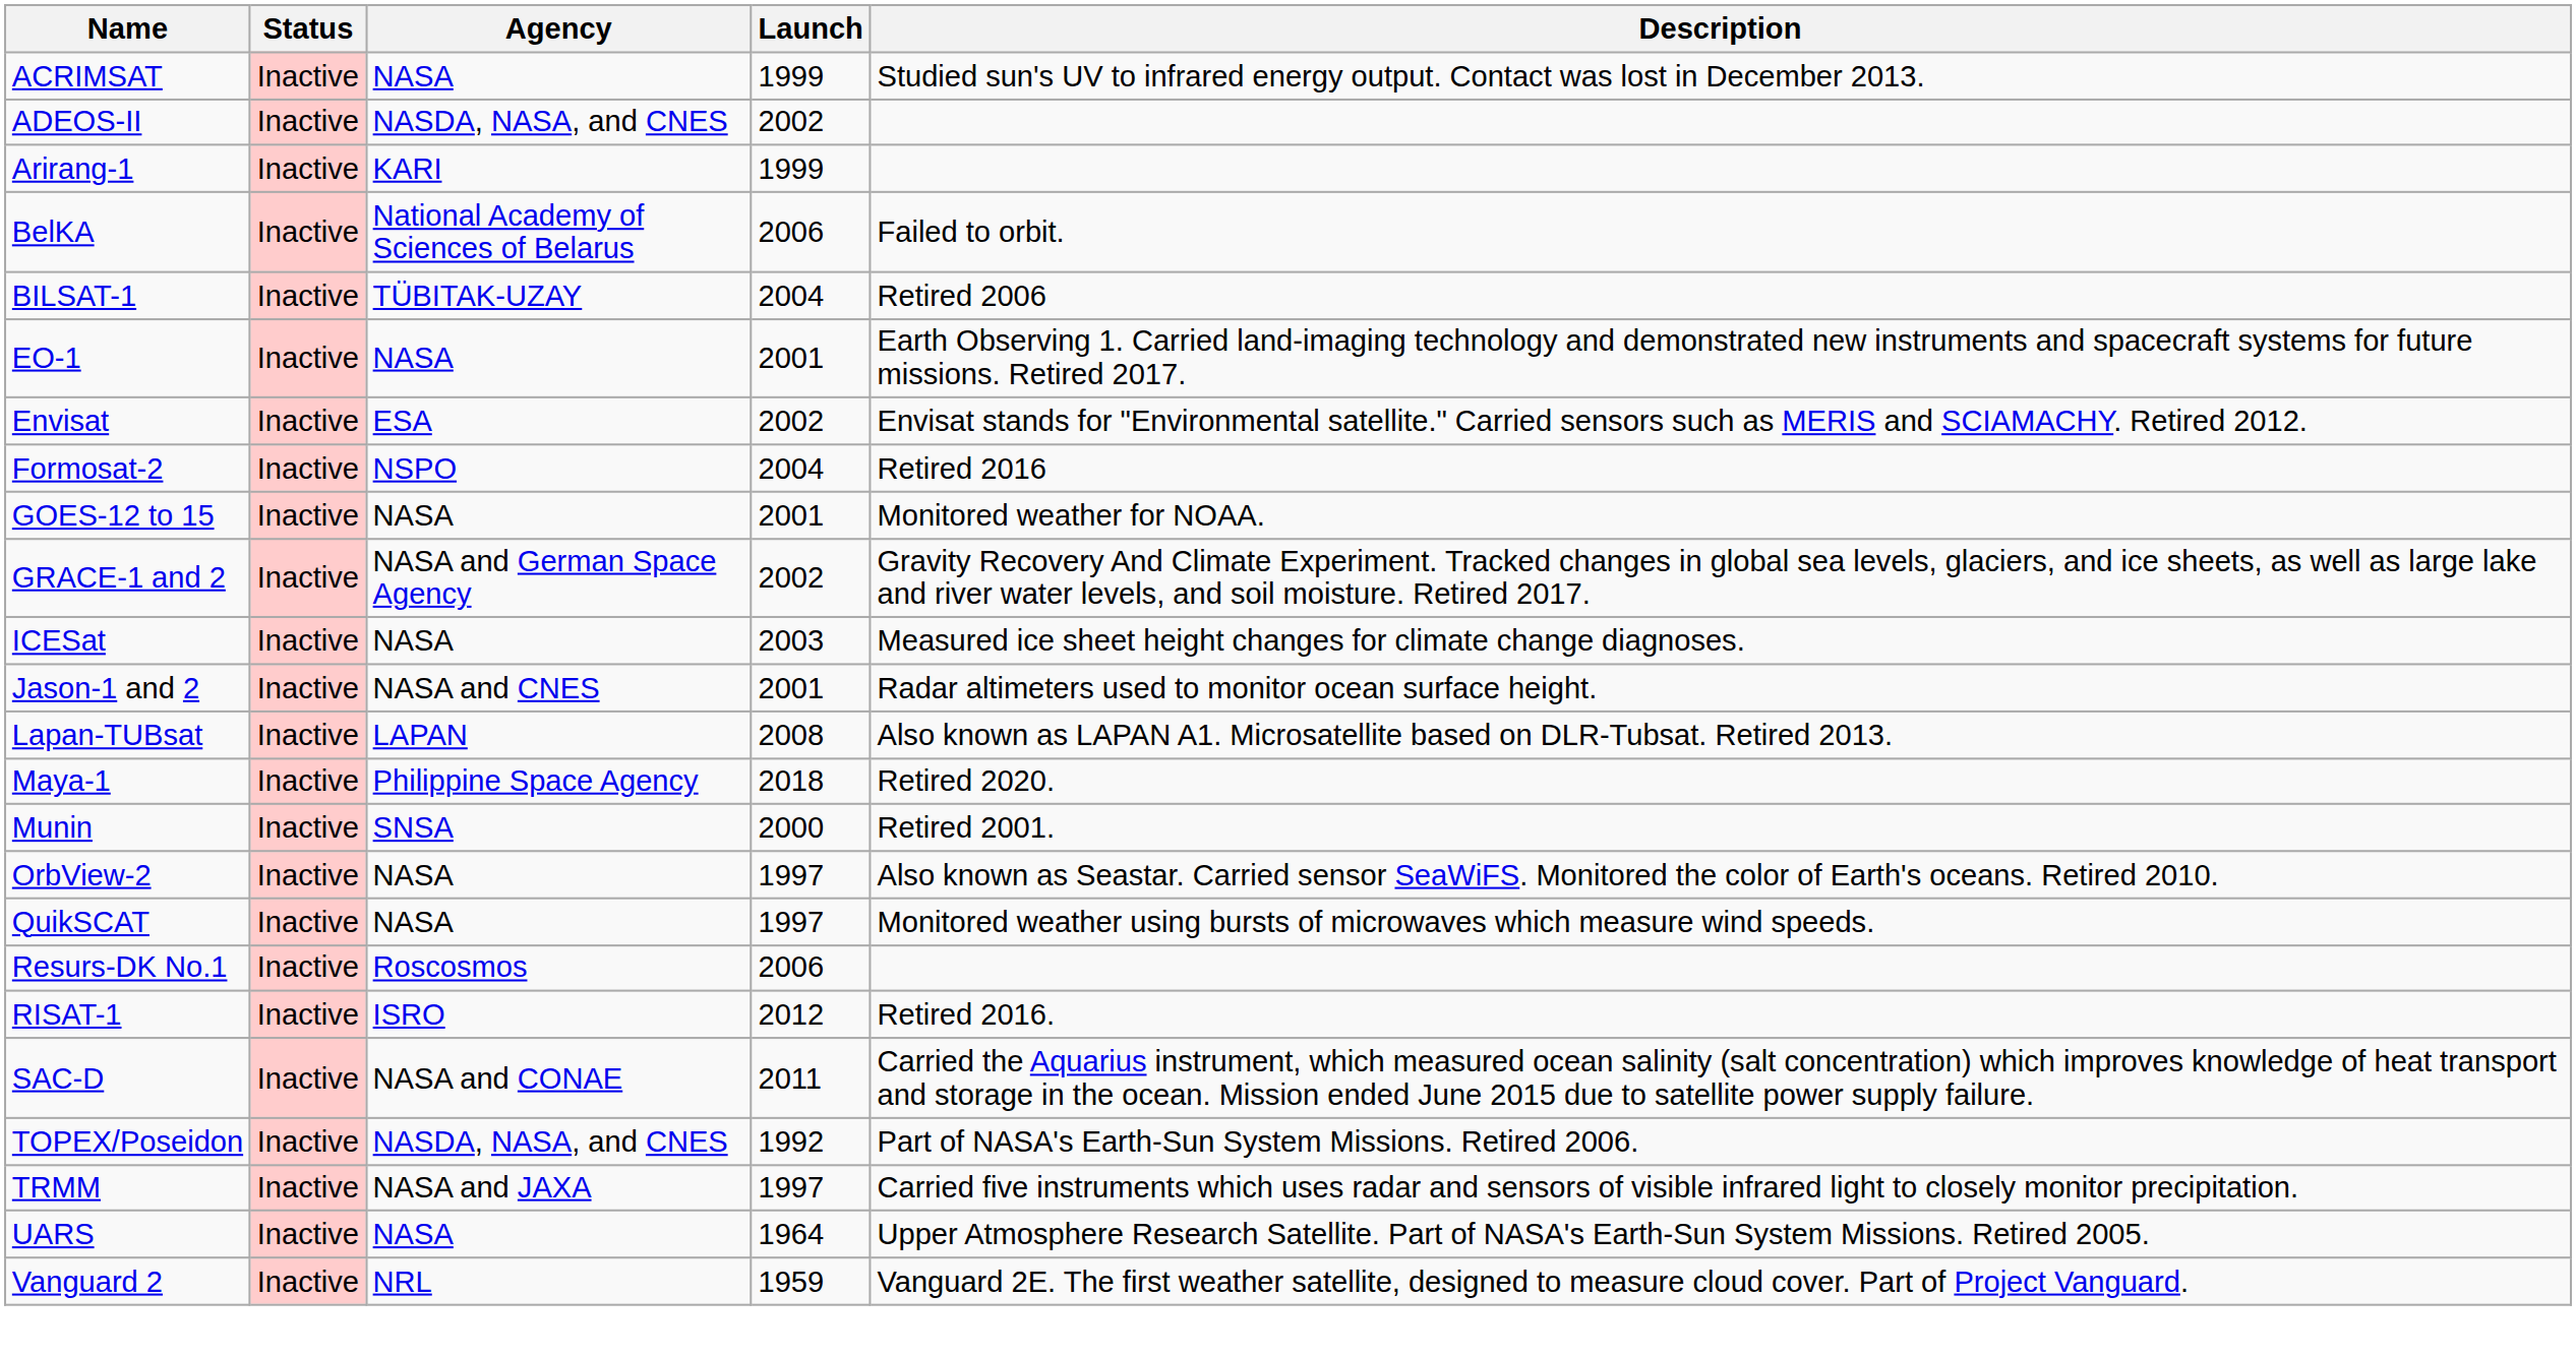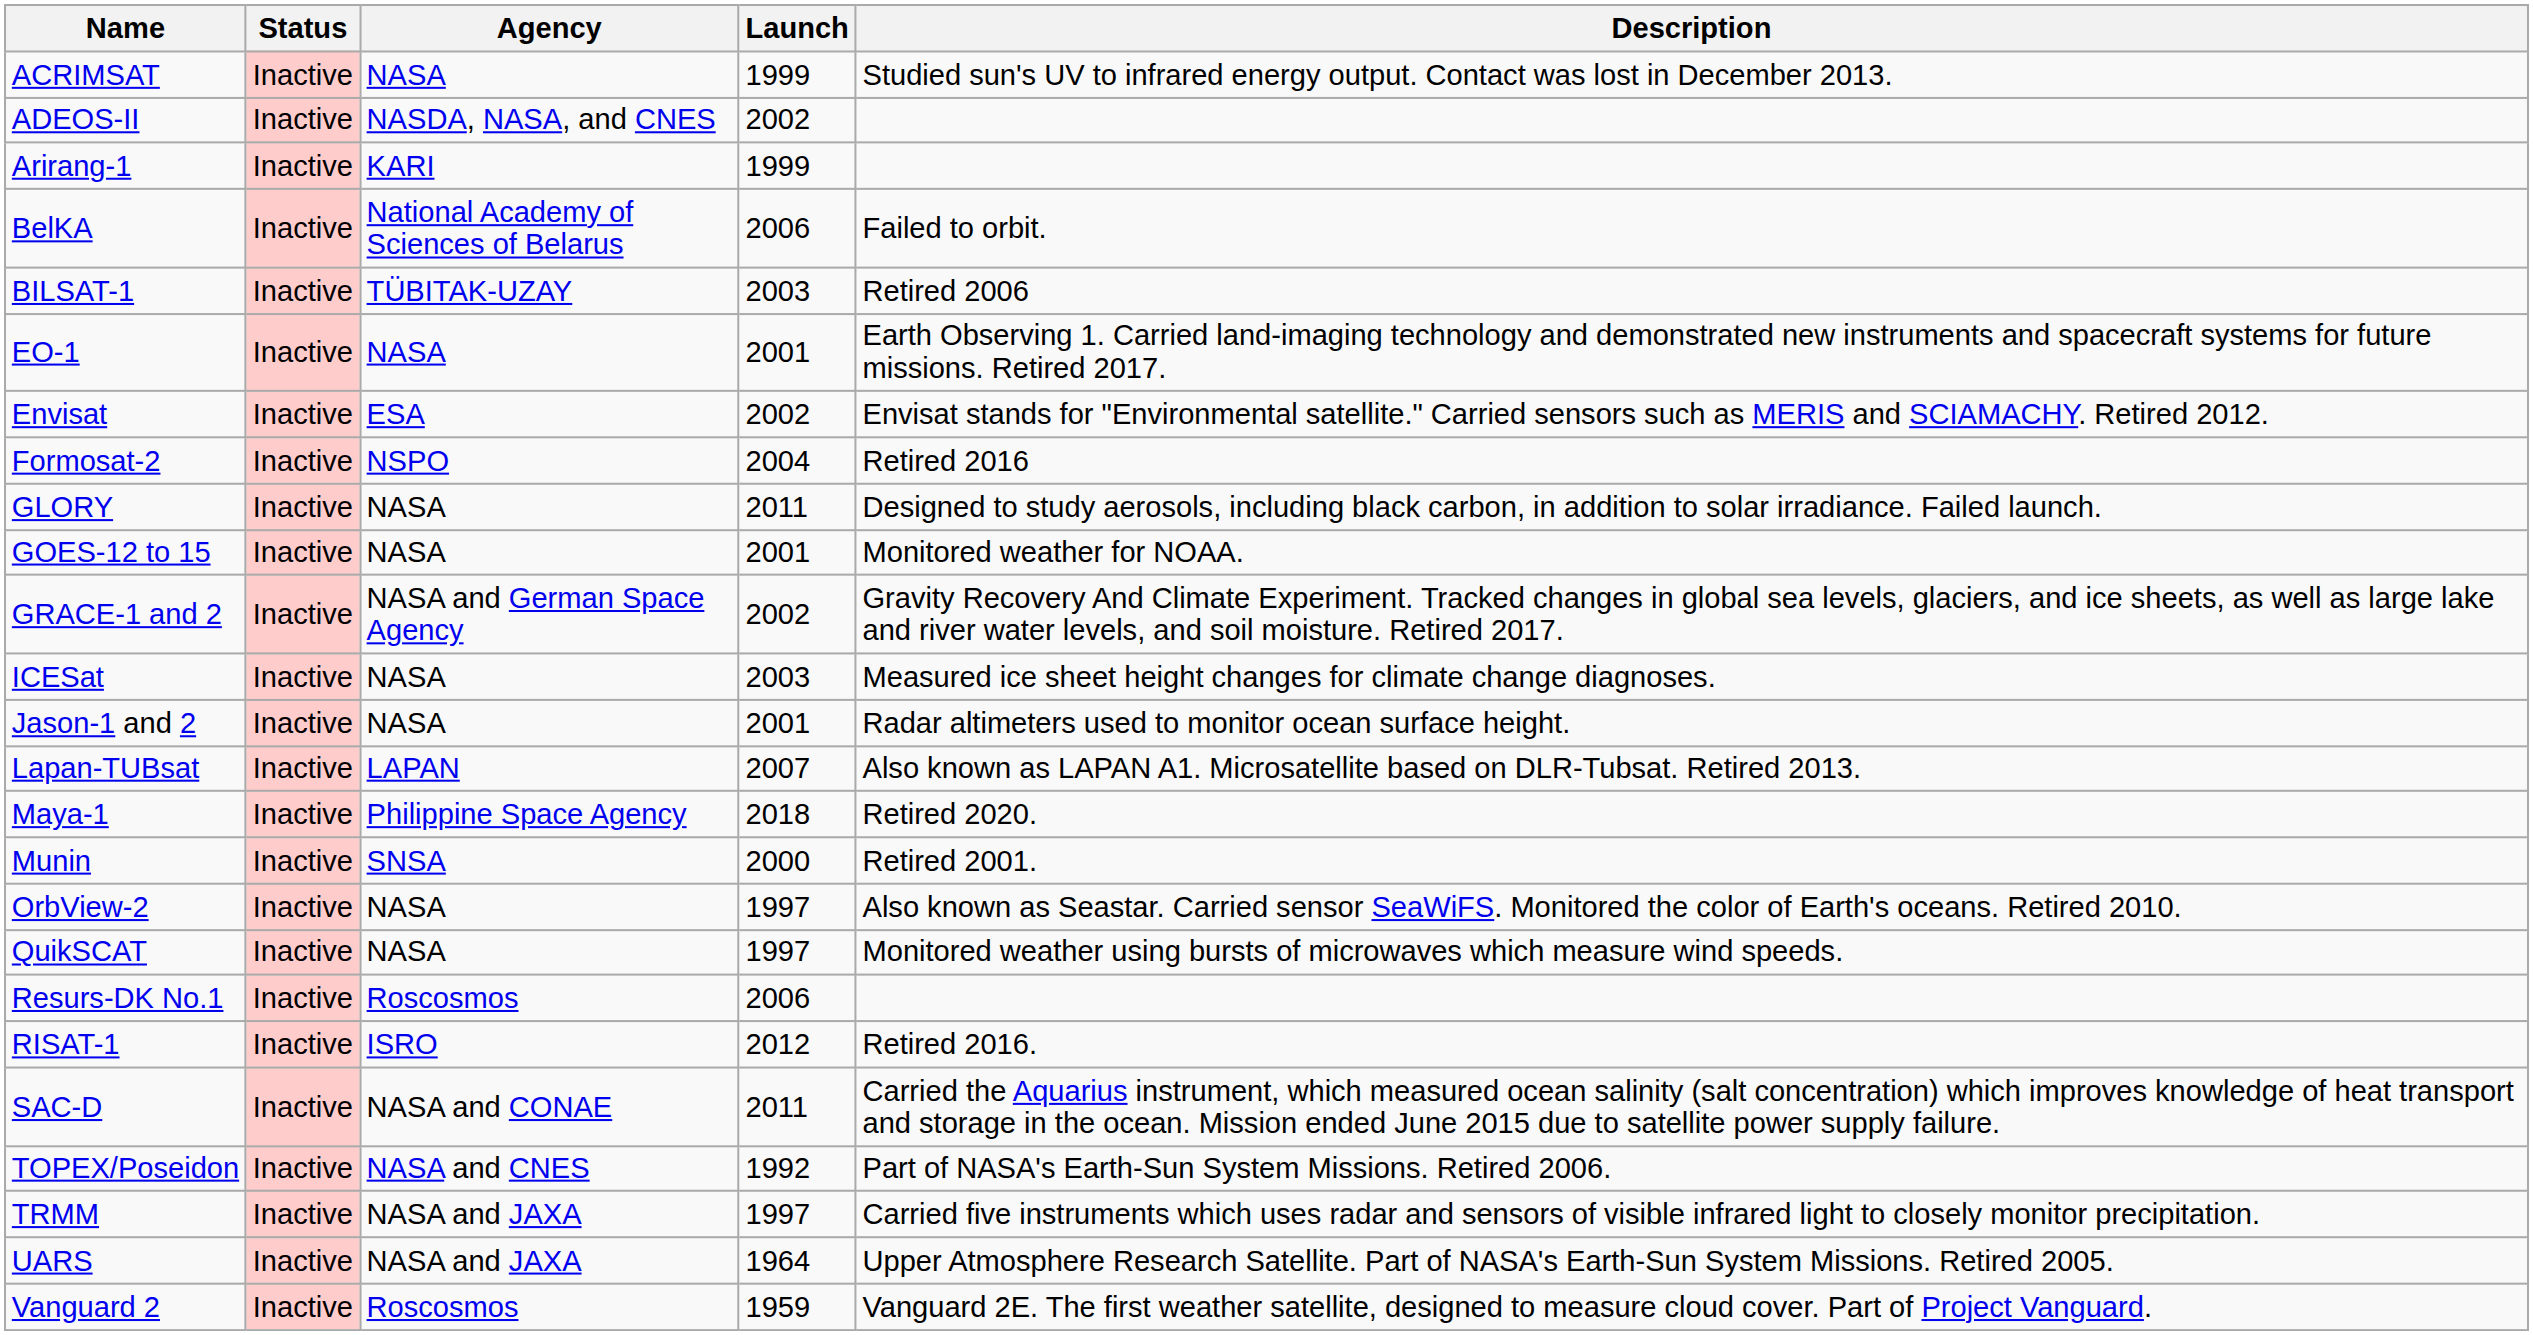 <table class="sortable wikitable sticky-header" style="font-size:90%;">
 <tr>
 <th>Name</th>
 <th>Status</th>
 <th>Agency</th>
 <th>Launch </th>
 <th>Description</th>
 </tr>
 <tr>
 <td><a href='#'>ACRIMSAT</a></td>
 <td style="background:#ffcccc;">Inactive</td>
 <td><a href='#'>NASA</a></td>
 <td>1999</td>
 <td>Studied sun's UV to infrared energy output. Contact was lost in December 2013.</td>
 </tr>
 <tr>
 <td><a href='#'>ADEOS-II</a></td>
 <td style="background:#ffcccc;">Inactive</td>
 <td><a href='#'>NASDA</a>, <a href='#'>NASA</a>, and <a href='#'>CNES</a></td>
 <td>2002</td>
 <td></td>
 </tr>
 <tr>
 <td><a href='#'>Arirang-1</a></td>
 <td style="background:#ffcccc;">Inactive</td>
 <td><a href='#'>KARI</a></td>
 <td>1999</td>
 <td></td>
 </tr>
 <tr>
 <td><a href='#'>BelKA</a></td>
 <td style="background:#ffcccc;">Inactive</td>
 <td><a href='#'>National Academy of Sciences of Belarus</a></td>
 <td>2006</td>
 <td>Failed to orbit.</td>
 </tr>
 <tr>
 <td><a href='#'>BILSAT-1</a></td>
 <td style="background:#ffcccc;">Inactive</td>
 <td><a href='#'>TÜBITAK-UZAY</a></td>
-<td>2004</td>
+<td>2003</td>
 <td>Retired 2006</td>
 </tr>
 <tr>
 <td><a href='#'>EO-1</a></td>
 <td style="background:#ffcccc;">Inactive</td>
 <td><a href='#'>NASA</a></td>
 <td>2001</td>
 <td>Earth Observing 1. Carried land-imaging technology and demonstrated new instruments and spacecraft systems for future missions. Retired 2017.</td>
 </tr>
 <tr>
 <td><a href='#'>Envisat</a></td>
 <td style="background:#ffcccc;">Inactive</td>
 <td><a href='#'>ESA</a></td>
 <td>2002</td>
 <td>Envisat stands for "Environmental satellite." Carried sensors such as <a href='#'>MERIS</a> and <a href='#'>SCIAMACHY</a>. Retired 2012.</td>
 </tr>
 <tr>
 <td><a href='#'>Formosat-2</a></td>
 <td style="background:#ffcccc;">Inactive</td>
 <td><a href='#'>NSPO</a></td>
 <td>2004</td>
 <td>Retired 2016</td>
+</tr>
+<tr>
+<td><a href='#'>GLORY</a></td>
+<td style="background:#ffcccc;">Inactive</td>
+<td>NASA</td>
+<td>2011</td>
+<td>Designed to study aerosols, including black carbon, in addition to solar irradiance. Failed launch.</td>
 </tr>
 <tr>
 <td><a href='#'>GOES-12 to 15</a></td>
 <td style="background:#ffcccc;">Inactive</td>
 <td>NASA</td>
 <td>2001</td>
 <td>Monitored weather for NOAA.</td>
 </tr>
 <tr>
 <td><a href='#'>GRACE-1 and 2</a></td>
 <td style="background:#ffcccc;">Inactive</td>
 <td>NASA and <a href='#'>German Space Agency</a></td>
 <td>2002</td>
 <td>Gravity Recovery And Climate Experiment. Tracked changes in global sea levels, glaciers, and ice sheets, as well as large lake and river water levels, and soil moisture. Retired 2017.</td>
 </tr>
 <tr>
 <td><a href='#'>ICESat</a></td>
 <td style="background:#ffcccc;">Inactive</td>
 <td>NASA</td>
 <td>2003</td>
 <td>Measured ice sheet height changes for climate change diagnoses.</td>
 </tr>
 <tr>
 <td><a href='#'>Jason-1</a> and <a href='#'>2</a></td>
 <td style="background:#ffcccc;">Inactive</td>
-<td>NASA and <a href='#'>CNES</a></td>
+<td>NASA</td>
 <td>2001</td>
 <td>Radar altimeters used to monitor ocean surface height.</td>
 </tr>
 <tr>
 <td><a href='#'>Lapan-TUBsat</a></td>
 <td style="background:#ffcccc;">Inactive</td>
 <td><a href='#'>LAPAN</a></td>
-<td>2008</td>
+<td>2007</td>
 <td>Also known as LAPAN A1. Microsatellite based on DLR-Tubsat. Retired 2013.</td>
 </tr>
 <tr>
 <td><a href='#'>Maya-1</a></td>
 <td style="background:#ffcccc;">Inactive</td>
 <td><a href='#'>Philippine Space Agency</a></td>
 <td>2018</td>
 <td>Retired 2020.</td>
 </tr>
 <tr>
 <td><a href='#'>Munin</a></td>
 <td style="background:#ffcccc;">Inactive</td>
 <td><a href='#'>SNSA</a></td>
 <td>2000</td>
 <td>Retired 2001.</td>
 </tr>
 <tr>
 <td><a href='#'>OrbView-2</a></td>
 <td style="background:#ffcccc;">Inactive</td>
 <td>NASA</td>
 <td>1997</td>
 <td>Also known as Seastar. Carried sensor <a href='#'>SeaWiFS</a>. Monitored the color of Earth's oceans. Retired 2010.</td>
 </tr>
 <tr>
 <td><a href='#'>QuikSCAT</a></td>
 <td style="background:#ffcccc;">Inactive</td>
 <td>NASA</td>
 <td>1997</td>
 <td>Monitored weather using bursts of microwaves which measure wind speeds.</td>
 </tr>
 <tr>
 <td><a href='#'>Resurs-DK No.1</a></td>
 <td style="background:#ffcccc;">Inactive</td>
 <td><a href='#'>Roscosmos</a></td>
 <td>2006</td>
 <td></td>
 </tr>
 <tr>
 <td><a href='#'>RISAT-1</a></td>
 <td style="background:#ffcccc;">Inactive</td>
 <td><a href='#'>ISRO</a></td>
 <td>2012</td>
 <td>Retired 2016.</td>
 </tr>
 <tr>
 <td><a href='#'>SAC-D</a></td>
 <td style="background:#ffcccc;">Inactive</td>
 <td>NASA and <a href='#'>CONAE</a></td>
 <td>2011</td>
 <td>Carried the <a href='#'>Aquarius</a> instrument, which measured ocean salinity (salt concentration) which improves knowledge of heat transport and storage in the ocean. Mission ended June 2015 due to satellite power supply failure.</td>
 </tr>
 <tr>
 <td><a href='#'>TOPEX/Poseidon</a></td>
 <td style="background:#ffcccc;">Inactive</td>
-<td><a href='#'>NASDA</a>, <a href='#'>NASA</a>, and <a href='#'>CNES</a></td>
+<td><a href='#'>NASA</a> and <a href='#'>CNES</a></td>
 <td>1992</td>
 <td>Part of NASA's Earth-Sun System Missions. Retired 2006.</td>
 </tr>
 <tr>
 <td><a href='#'>TRMM</a></td>
 <td style="background:#ffcccc;">Inactive</td>
 <td>NASA and <a href='#'>JAXA</a></td>
 <td>1997</td>
 <td>Carried five instruments which uses radar and sensors of visible infrared light to closely monitor precipitation.</td>
 </tr>
 <tr>
 <td><a href='#'>UARS</a></td>
 <td style="background:#ffcccc;">Inactive</td>
-<td><a href='#'>NASA</a></td>
+<td>NASA and <a href='#'>JAXA</a></td>
 <td>1964</td>
 <td>Upper Atmosphere Research Satellite. Part of NASA's Earth-Sun System Missions. Retired 2005.</td>
 </tr>
 <tr>
 <td><a href='#'>Vanguard 2</a></td>
 <td style="background:#ffcccc;">Inactive</td>
-<td><a href='#'>NRL</a></td>
+<td><a href='#'>Roscosmos</a></td>
 <td>1959</td>
 <td>Vanguard 2E. The first weather satellite, designed to measure cloud cover. Part of <a href='#'>Project Vanguard</a>.</td>
 </tr>
 </table>
